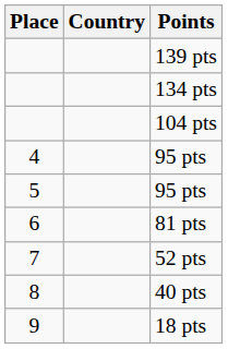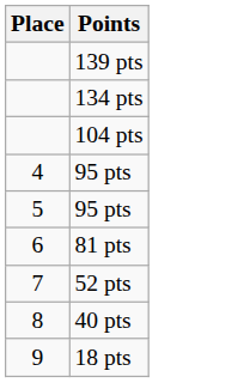 <table class=wikitable>
 <tr>
 <th>Place</th>
-<th>Country</th>
 <th>Points</th>
 </tr>
 <tr>
 <td align=center></td>
-<td></td>
 <td>139 pts</td>
 </tr>
 <tr>
 <td align=center></td>
-<td></td>
 <td>134 pts</td>
 </tr>
 <tr>
 <td align=center></td>
-<td></td>
 <td>104 pts</td>
 </tr>
 <tr>
 <td align=center>4</td>
-<td></td>
 <td>95 pts</td>
 </tr>
 <tr>
 <td align=center>5</td>
-<td></td>
 <td>95 pts</td>
 </tr>
 <tr>
 <td align=center>6</td>
-<td></td>
 <td>81 pts</td>
 </tr>
 <tr>
 <td align=center>7</td>
-<td></td>
 <td>52 pts</td>
 </tr>
 <tr>
 <td align=center>8</td>
-<td></td>
 <td>40 pts</td>
 </tr>
 <tr>
 <td align=center>9</td>
-<td></td>
 <td>18 pts</td>
 </tr>
 </table>
